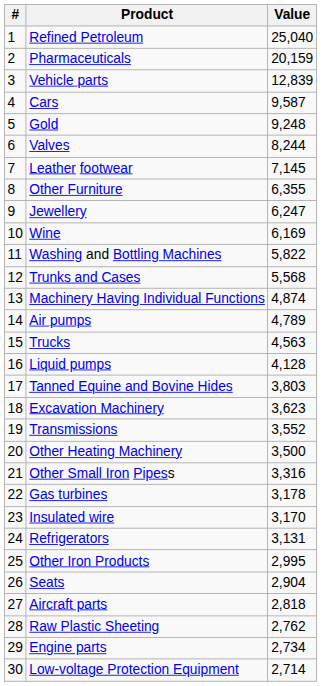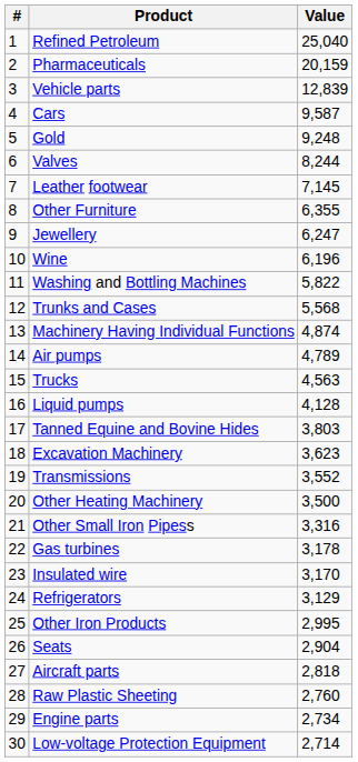 <table class="wikitable sortable plainrowheads" ;">
 <tr>
 <th scope="col">#</th>
 <th scope="col">Product</th>
 <th scope="col">Value</th>
 </tr>
 <tr>
 <td>1</td>
 <td><a href='#'>Refined Petroleum</a></td>
 <td>25,040</td>
 </tr>
 <tr>
 <td>2</td>
 <td><a href='#'>Pharmaceuticals</a></td>
 <td>20,159</td>
 </tr>
 <tr>
 <td>3</td>
 <td><a href='#'>Vehicle parts</a></td>
 <td>12,839</td>
 </tr>
 <tr>
 <td>4</td>
 <td><a href='#'>Cars</a></td>
 <td>9,587</td>
 </tr>
 <tr>
 <td>5</td>
 <td><a href='#'>Gold</a></td>
 <td>9,248</td>
 </tr>
 <tr>
 <td>6</td>
 <td><a href='#'>Valves</a></td>
 <td>8,244</td>
 </tr>
 <tr>
 <td>7</td>
 <td><a href='#'>Leather</a> <a href='#'>footwear</a></td>
 <td>7,145</td>
 </tr>
 <tr>
 <td>8</td>
 <td><a href='#'>Other Furniture</a></td>
 <td>6,355</td>
 </tr>
 <tr>
 <td>9</td>
 <td><a href='#'>Jewellery</a></td>
 <td>6,247</td>
 </tr>
 <tr>
 <td>10</td>
 <td><a href='#'>Wine</a></td>
-<td>6,169</td>
+<td>6,196</td>
 </tr>
 <tr>
 <td>11</td>
 <td><a href='#'>Washing</a> and <a href='#'>Bottling Machines</a></td>
 <td>5,822</td>
 </tr>
 <tr>
 <td>12</td>
 <td><a href='#'>Trunks and Cases</a></td>
 <td>5,568</td>
 </tr>
 <tr>
 <td>13</td>
 <td><a href='#'>Machinery Having Individual Functions</a></td>
 <td>4,874</td>
 </tr>
 <tr>
 <td>14</td>
 <td><a href='#'>Air pumps</a></td>
 <td>4,789</td>
 </tr>
 <tr>
 <td>15</td>
 <td><a href='#'>Trucks</a></td>
 <td>4,563</td>
 </tr>
 <tr>
 <td>16</td>
 <td><a href='#'>Liquid pumps</a></td>
 <td>4,128</td>
 </tr>
 <tr>
 <td>17</td>
 <td><a href='#'>Tanned Equine and Bovine Hides</a></td>
 <td>3,803</td>
 </tr>
 <tr>
 <td>18</td>
 <td><a href='#'>Excavation Machinery</a></td>
 <td>3,623</td>
 </tr>
 <tr>
 <td>19</td>
 <td><a href='#'>Transmissions</a></td>
 <td>3,552</td>
 </tr>
 <tr>
 <td>20</td>
 <td><a href='#'>Other Heating Machinery</a></td>
 <td>3,500</td>
 </tr>
 <tr>
 <td>21</td>
 <td><a href='#'>Other Small Iron</a> <a href='#'>Pipes</a>s</td>
 <td>3,316</td>
 </tr>
 <tr>
 <td>22</td>
 <td><a href='#'>Gas turbines</a></td>
 <td>3,178</td>
 </tr>
 <tr>
 <td>23</td>
 <td><a href='#'>Insulated wire</a></td>
 <td>3,170</td>
 </tr>
 <tr>
 <td>24</td>
 <td><a href='#'>Refrigerators</a></td>
-<td>3,131</td>
+<td>3,129</td>
 </tr>
 <tr>
 <td>25</td>
 <td><a href='#'>Other Iron Products</a></td>
 <td>2,995</td>
 </tr>
 <tr>
 <td>26</td>
 <td><a href='#'>Seats</a></td>
 <td>2,904</td>
 </tr>
 <tr>
 <td>27</td>
 <td><a href='#'>Aircraft parts</a></td>
 <td>2,818</td>
 </tr>
 <tr>
 <td>28</td>
 <td><a href='#'>Raw Plastic Sheeting</a></td>
-<td>2,762</td>
+<td>2,760</td>
 </tr>
 <tr>
 <td>29</td>
 <td><a href='#'>Engine parts</a></td>
 <td>2,734</td>
 </tr>
 <tr>
 <td>30</td>
 <td><a href='#'>Low-voltage Protection Equipment</a></td>
 <td>2,714</td>
 </tr>
 </table>
